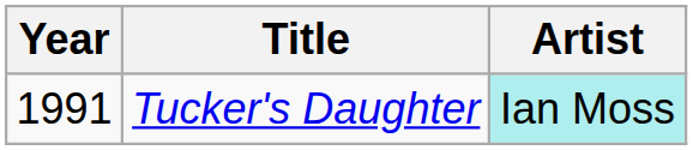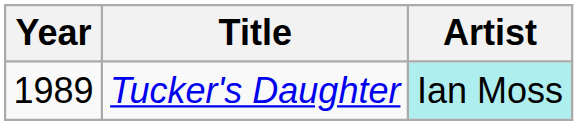 <table class="wikitable sortable">
 <tr>
 <th>Year</th>
 <th>Title</th>
 <th>Artist</th>
 </tr>
 <tr>
-<td>1991</td>
+<td>1989</td>
 <td><em><a href='#'>Tucker's Daughter</a></em></td>
 <td style="background: paleturquoise;">Ian Moss</td>
 </tr>
 </table>
